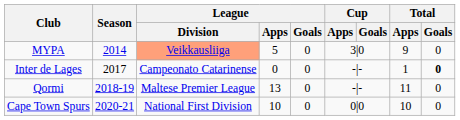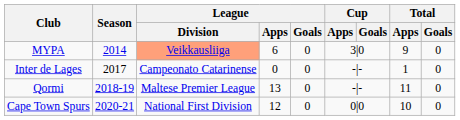 <table class="wikitable" style="text-align:center;">
 <tr>
 <th rowspan="2">Club</th>
 <th rowspan="2">Season</th>
 <th colspan="3">League</th>
 <th colspan="2">Cup</th>
 <th colspan="2">Total</th>
 </tr>
 <tr>
 <th>Division</th>
 <th>Apps</th>
 <th>Goals</th>
 <th>Apps</th>
 <th>Goals</th>
 <th>Apps</th>
 <th>Goals</th>
 </tr>
 <tr>
 <td><a href='#'>MYPA</a></td>
 <td><a href='#'>2014</a></td>
 <td style="background: lightsalmon;"><a href='#'>Veikkausliiga</a></td>
-<td>5</td>
+<td>6</td>
 <td>0</td>
 <td colspan="2">3|0</td>
 <td>9</td>
 <td>0</td>
 </tr>
 <tr>
 <td><a href='#'>Inter de Lages</a></td>
 <td>2017</td>
 <td><a href='#'>Campeonato Catarinense</a></td>
 <td>0</td>
 <td>0</td>
 <td colspan="2">-|-</td>
 <td>1</td>
-<td><strong>0</strong></td>
+<td>0</td>
 </tr>
 <tr>
 <td><a href='#'>Qormi</a></td>
 <td><a href='#'>2018-19</a></td>
 <td><a href='#'>Maltese Premier League</a></td>
 <td>13</td>
 <td>0</td>
 <td colspan="2">-|-</td>
 <td>11</td>
 <td>0</td>
 </tr>
 <tr>
 <td><a href='#'>Cape Town Spurs</a></td>
 <td><a href='#'>2020-21</a></td>
 <td><a href='#'>National First Division</a></td>
-<td>10</td>
+<td>12</td>
 <td>0</td>
 <td colspan="2">0|0</td>
 <td>10</td>
 <td>0</td>
 </tr>
 </table>
